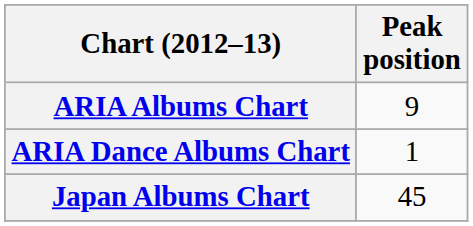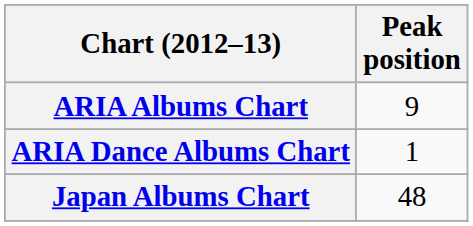 <table class="wikitable sortable plainrowheaders" style="text-align:center;">
 <tr>
 <th scope="col">Chart (2012–13)</th>
 <th scope="col">Peak<br>position</th>
 </tr>
 <tr>
 <th scope="row"><a href='#'>ARIA Albums Chart</a></th>
 <td>9</td>
 </tr>
 <tr>
 <th scope="row"><a href='#'>ARIA Dance Albums Chart</a></th>
 <td>1</td>
 </tr>
 <tr>
 <th scope="row"><a href='#'>Japan Albums Chart</a></th>
-<td>45</td>
+<td>48</td>
 </tr>
 </table>
